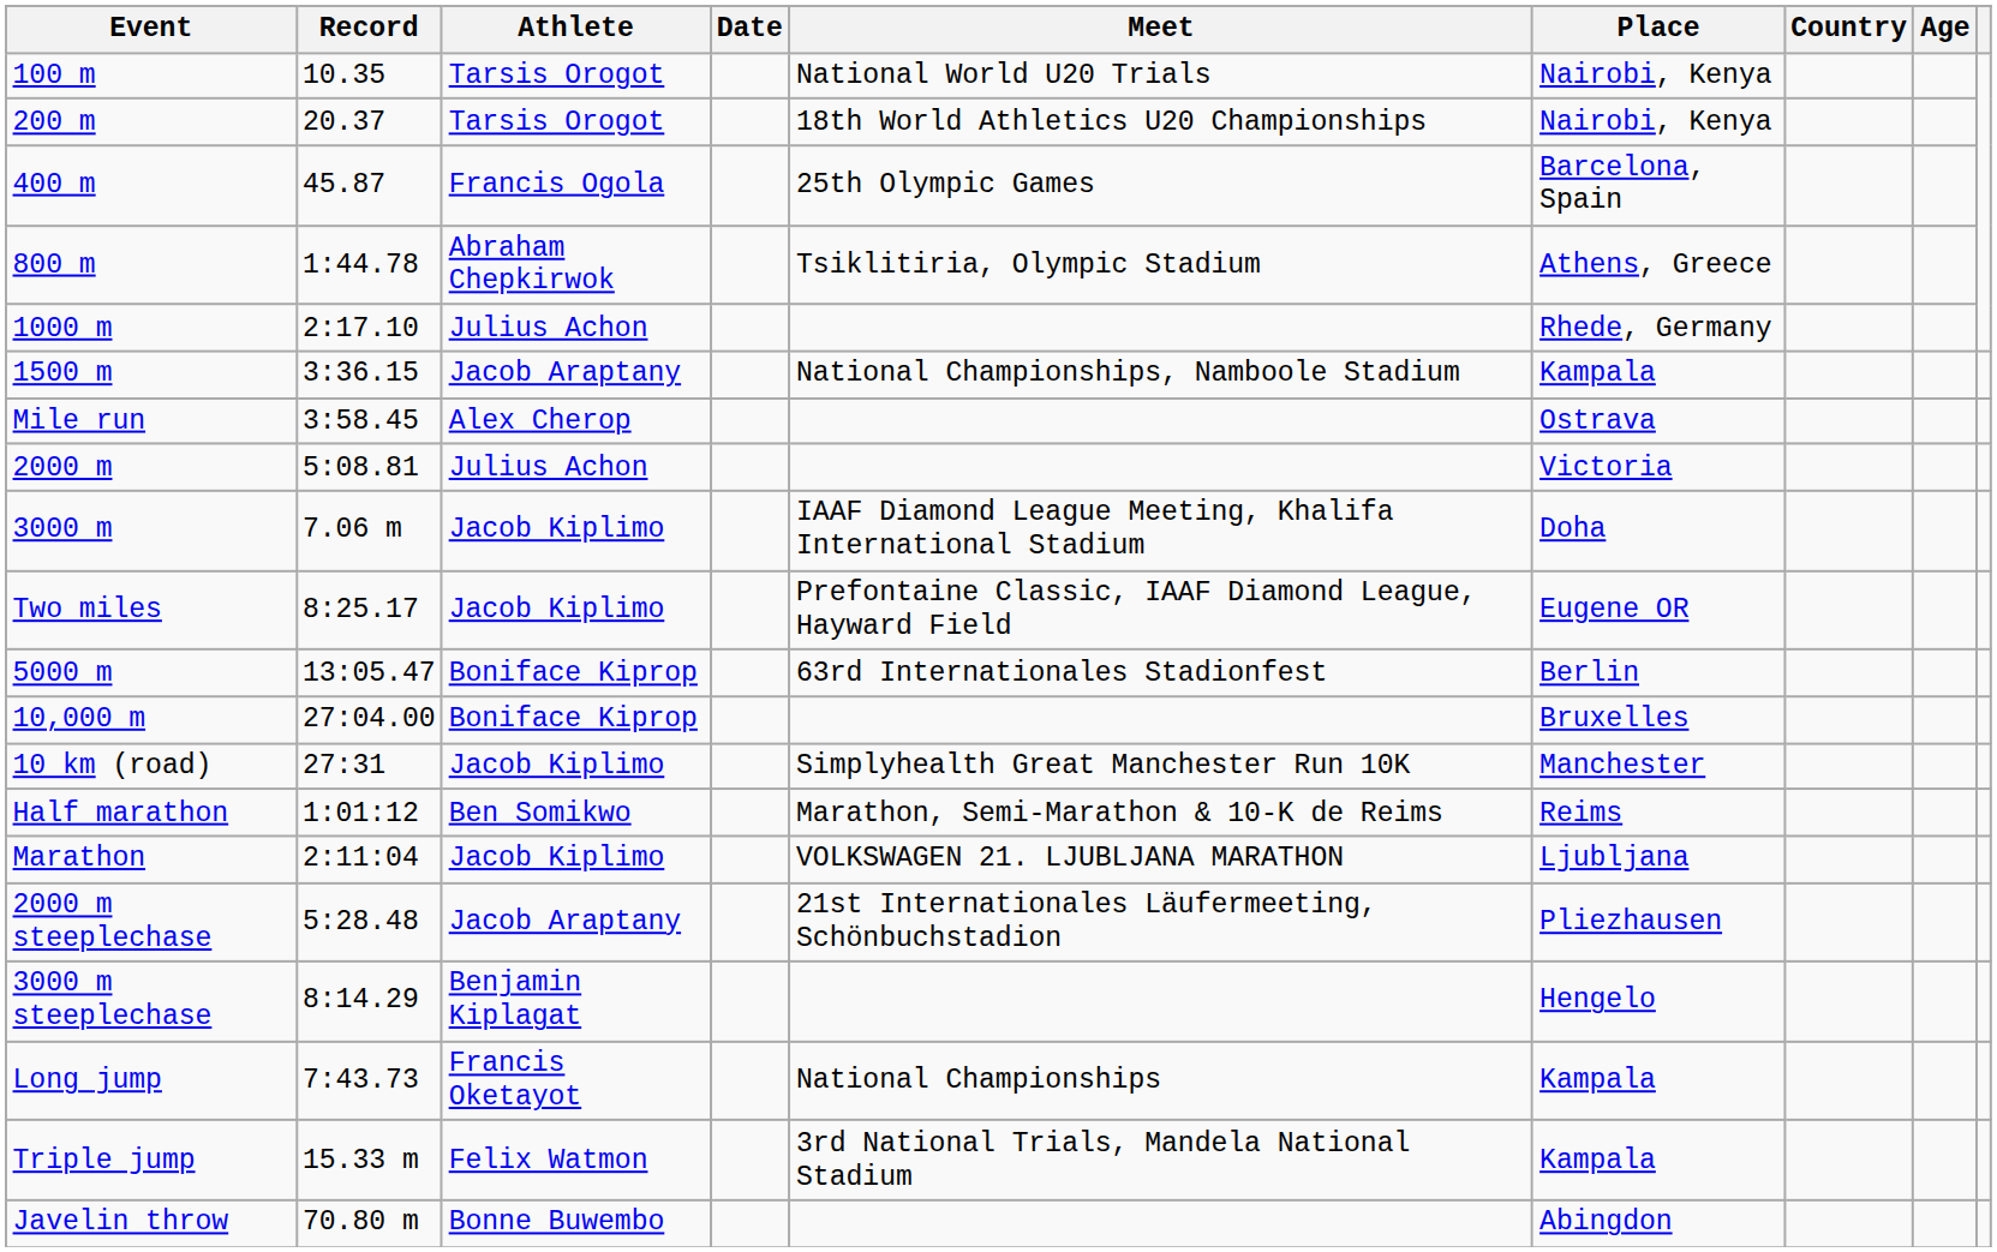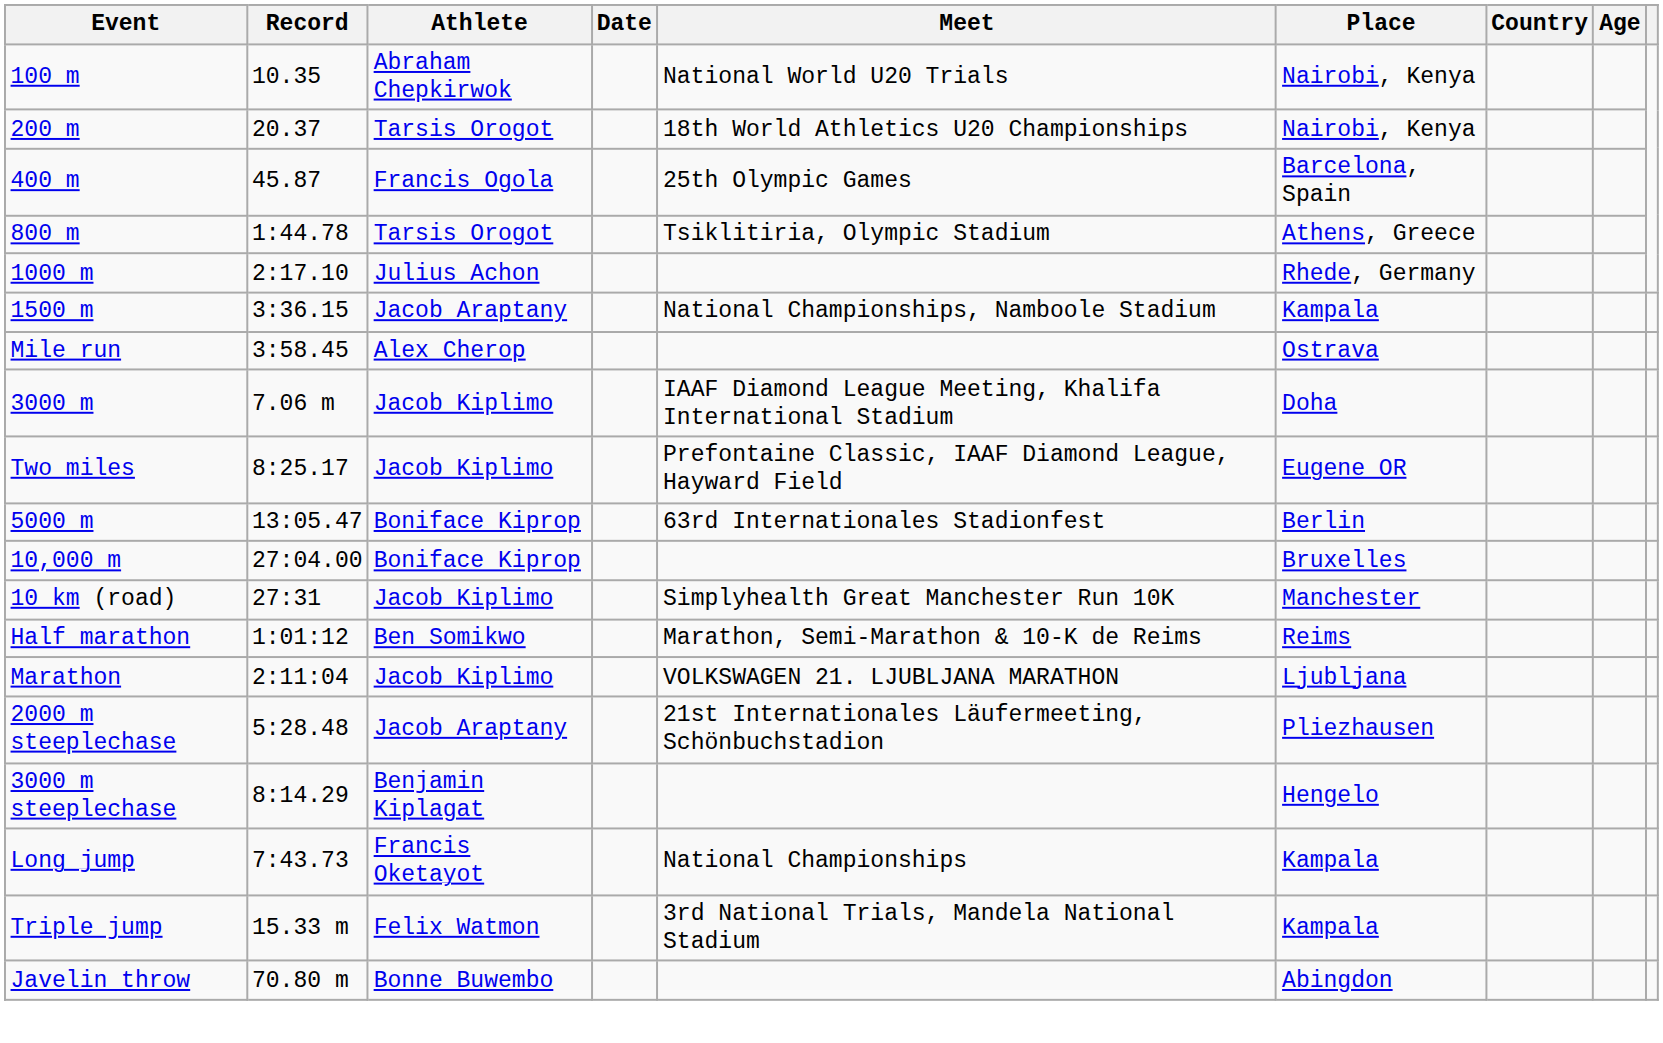 <table class="wikitable sortable" style="font-size: 90%; width: 95%;">
 <tr>
 <th>Event</th>
 <th>Record</th>
 <th>Athlete</th>
 <th>Date</th>
 <th>Meet</th>
 <th>Place</th>
 <th>Country</th>
 <th>Age</th>
 <th></th>
 </tr>
 <tr>
 <td><a href='#'>100 m</a></td>
 <td>10.35 </td>
-<td><a href='#'>Tarsis Orogot</a></td>
+<td><a href='#'>Abraham Chepkirwok</a></td>
 <td></td>
 <td>National World U20 Trials</td>
 <td><a href='#'>Nairobi</a>, Kenya</td>
 <td></td>
 <td></td>
 </tr>
 <tr>
 <td><a href='#'>200 m</a></td>
 <td>20.37 </td>
 <td><a href='#'>Tarsis Orogot</a></td>
 <td></td>
 <td>18th World Athletics U20 Championships</td>
 <td><a href='#'>Nairobi</a>, Kenya</td>
 <td></td>
 <td></td>
 </tr>
 <tr>
 <td><a href='#'>400 m</a></td>
 <td>45.87</td>
 <td><a href='#'>Francis Ogola</a></td>
 <td></td>
 <td>25th Olympic Games</td>
 <td><a href='#'>Barcelona</a>, Spain</td>
 <td></td>
 <td></td>
 </tr>
 <tr>
 <td><a href='#'>800 m</a></td>
 <td>1:44.78</td>
-<td><a href='#'>Abraham Chepkirwok</a></td>
+<td><a href='#'>Tarsis Orogot</a></td>
 <td></td>
 <td>Tsiklitiria, Olympic Stadium</td>
 <td><a href='#'>Athens</a>, Greece</td>
 <td></td>
 <td></td>
 </tr>
 <tr>
 <td><a href='#'>1000 m</a></td>
 <td>2:17.10</td>
 <td><a href='#'>Julius Achon</a></td>
 <td></td>
 <td></td>
 <td><a href='#'>Rhede</a>, Germany</td>
 <td></td>
 <td></td>
 </tr>
 <tr>
 <td><a href='#'>1500 m</a></td>
 <td>3:36.15 </td>
 <td><a href='#'>Jacob Araptany</a></td>
 <td></td>
 <td>National Championships, Namboole Stadium</td>
 <td><a href='#'>Kampala</a></td>
 <td></td>
 <td></td>
 <td></td>
 </tr>
 <tr>
 <td><a href='#'>Mile run</a></td>
 <td>3:58.45</td>
 <td><a href='#'>Alex Cherop</a></td>
 <td></td>
 <td></td>
 <td><a href='#'>Ostrava</a></td>
-<td></td>
-<td></td>
-<td></td>
-</tr>
-<tr>
-<td><a href='#'>2000 m</a></td>
-<td>5:08.81</td>
-<td><a href='#'>Julius Achon</a></td>
-<td></td>
-<td></td>
-<td><a href='#'>Victoria</a></td>
 <td></td>
 <td></td>
 <td></td>
 </tr>
 <tr>
 <td><a href='#'>3000 m</a></td>
 <td>7.06 m </td>
 <td><a href='#'>Jacob Kiplimo</a></td>
 <td></td>
 <td>IAAF Diamond League Meeting, Khalifa International Stadium</td>
 <td><a href='#'>Doha</a></td>
 <td></td>
 <td></td>
 <td></td>
 </tr>
 <tr>
 <td><a href='#'>Two miles</a></td>
 <td>8:25.17</td>
 <td><a href='#'>Jacob Kiplimo</a></td>
 <td></td>
 <td>Prefontaine Classic, IAAF Diamond League, Hayward Field</td>
 <td><a href='#'>Eugene OR</a></td>
 <td></td>
 <td></td>
 <td></td>
 </tr>
 <tr>
 <td><a href='#'>5000 m</a></td>
 <td>13:05.47</td>
 <td><a href='#'>Boniface Kiprop</a></td>
 <td></td>
 <td>63rd Internationales Stadionfest</td>
 <td><a href='#'>Berlin</a></td>
 <td></td>
 <td></td>
 <td></td>
 </tr>
 <tr>
 <td><a href='#'>10,000 m</a></td>
 <td>27:04.00</td>
 <td><a href='#'>Boniface Kiprop</a></td>
 <td></td>
 <td></td>
 <td><a href='#'>Bruxelles</a></td>
 <td></td>
 <td></td>
 <td></td>
 </tr>
 <tr>
 <td><a href='#'>10 km</a> (road)</td>
 <td>27:31</td>
 <td><a href='#'>Jacob Kiplimo</a></td>
 <td></td>
 <td>Simplyhealth Great Manchester Run 10K</td>
 <td><a href='#'>Manchester</a></td>
 <td></td>
 <td></td>
 <td></td>
 </tr>
 <tr>
 <td><a href='#'>Half marathon</a></td>
 <td>1:01:12</td>
 <td><a href='#'>Ben Somikwo</a></td>
 <td></td>
 <td>Marathon, Semi-Marathon & 10-K de Reims</td>
 <td><a href='#'>Reims</a></td>
 <td></td>
 <td></td>
 <td></td>
 </tr>
 <tr>
 <td><a href='#'>Marathon</a></td>
 <td>2:11:04</td>
 <td><a href='#'>Jacob Kiplimo</a></td>
 <td></td>
 <td>VOLKSWAGEN 21. LJUBLJANA MARATHON</td>
 <td><a href='#'>Ljubljana</a></td>
 <td></td>
 <td></td>
 <td></td>
 </tr>
 <tr>
 <td><a href='#'>2000 m steeplechase</a></td>
 <td>5:28.48</td>
 <td><a href='#'>Jacob Araptany</a></td>
 <td></td>
 <td>21st Internationales Läufermeeting, Schönbuchstadion</td>
 <td><a href='#'>Pliezhausen</a></td>
 <td></td>
 <td></td>
 <td></td>
 </tr>
 <tr>
 <td><a href='#'>3000 m steeplechase</a></td>
 <td>8:14.29</td>
 <td><a href='#'>Benjamin Kiplagat</a></td>
 <td></td>
 <td></td>
 <td><a href='#'>Hengelo</a></td>
 <td></td>
 <td></td>
 <td></td>
 </tr>
 <tr>
 <td><a href='#'>Long jump</a></td>
 <td>7:43.73</td>
 <td><a href='#'>Francis Oketayot</a></td>
 <td></td>
 <td>National Championships</td>
 <td><a href='#'>Kampala</a></td>
 <td></td>
 <td></td>
 <td></td>
 </tr>
 <tr>
 <td><a href='#'>Triple jump</a></td>
 <td>15.33 m </td>
 <td><a href='#'>Felix Watmon</a></td>
 <td></td>
 <td>3rd National Trials, Mandela National Stadium</td>
 <td><a href='#'>Kampala</a></td>
 <td></td>
 <td></td>
 <td></td>
 </tr>
 <tr>
 <td><a href='#'>Javelin throw</a></td>
 <td>70.80 m</td>
 <td><a href='#'>Bonne Buwembo</a></td>
 <td></td>
 <td></td>
 <td><a href='#'>Abingdon</a></td>
 <td></td>
 <td></td>
 <td></td>
 </tr>
 </table>
